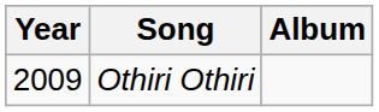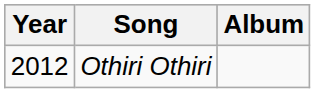 <table class = "sortable wikitable">
 <tr>
 <th>Year</th>
 <th>Song</th>
 <th>Album</th>
 </tr>
 <tr>
-<td>2009</td>
+<td>2012</td>
 <td><em>Othiri Othiri</em></td>
 <td></td>
 </tr>
 </table>
